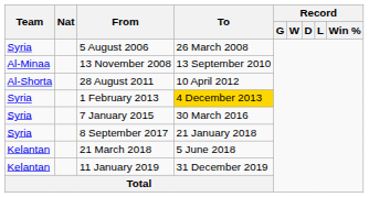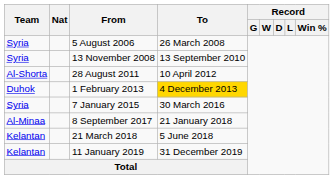 <table class="wikitable" style="text-align: center">
 <tr>
 <th rowspan="2">Team</th>
 <th rowspan="2">Nat</th>
 <th rowspan="2">From</th>
 <th rowspan="2">To</th>
 <th colspan="5">Record</th>
 </tr>
 <tr>
 <th>G</th>
 <th>W</th>
 <th>D</th>
 <th>L</th>
 <th>Win %</th>
 </tr>
 <tr>
 <td align=left><a href='#'>Syria</a></td>
 <td></td>
 <td align=left>5 August 2006</td>
 <td align=left>26 March 2008<br></td>
 </tr>
 <tr>
-<td align=left><a href='#'>Al-Minaa</a></td>
+<td align=left><a href='#'>Syria</a></td>
 <td></td>
 <td align=left>13 November 2008</td>
 <td align=left>13 September 2010<br></td>
 </tr>
 <tr>
 <td align=left><a href='#'>Al-Shorta</a></td>
 <td></td>
 <td align=left>28 August 2011</td>
 <td align=left>10 April 2012<br></td>
 </tr>
 <tr>
-<td align=left><a href='#'>Syria</a></td>
+<td align=left><a href='#'>Duhok</a></td>
 <td></td>
 <td align=left>1 February 2013</td>
 <td align=left style="background: gold;">4 December 2013<br></td>
 </tr>
 <tr>
 <td align=left><a href='#'>Syria</a></td>
 <td></td>
 <td align=left>7 January 2015</td>
 <td align=left>30 March 2016<br></td>
 </tr>
 <tr>
-<td align=left><a href='#'>Syria</a></td>
+<td align=left><a href='#'>Al-Minaa</a></td>
 <td></td>
 <td align=left>8 September 2017</td>
 <td align=left>21 January 2018<br></td>
 </tr>
 <tr>
 <td align=left><a href='#'>Kelantan</a></td>
 <td></td>
 <td align=left>21 March 2018</td>
 <td align=left>5 June 2018<br></td>
 </tr>
 <tr>
 <td align=left><a href='#'>Kelantan</a></td>
 <td></td>
 <td align=left>11 January 2019</td>
 <td align=left>31 December 2019<br></td>
 </tr>
 <tr>
 <th colspan="4" align="center" valign=middle>Total<br></th>
 </tr>
 </table>
